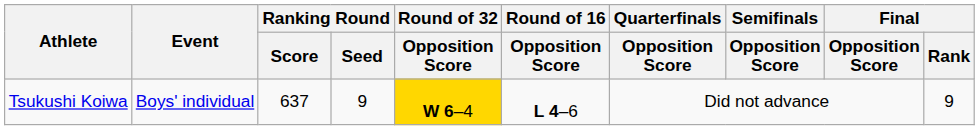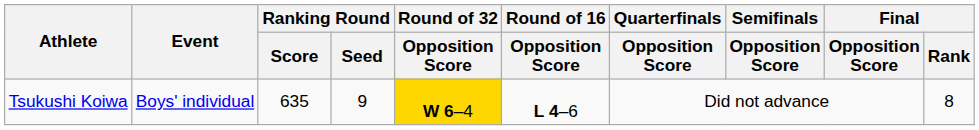 <table class="wikitable" border="1" style="font-size:90%">
 <tr>
 <th rowspan=2>Athlete</th>
 <th rowspan=2>Event</th>
 <th colspan=2>Ranking Round</th>
 <th>Round of 32</th>
 <th>Round of 16</th>
 <th>Quarterfinals</th>
 <th>Semifinals</th>
 <th colspan=2>Final</th>
 </tr>
 <tr>
 <th>Score</th>
 <th>Seed</th>
 <th>Opposition<br>Score</th>
 <th>Opposition<br>Score</th>
 <th>Opposition<br>Score</th>
 <th>Opposition<br>Score</th>
 <th>Opposition<br>Score</th>
 <th>Rank</th>
 </tr>
 <tr>
 <td><a href='#'>Tsukushi Koiwa</a></td>
 <td><a href='#'>Boys' individual</a></td>
-<td align=center>637</td>
+<td align=center>635</td>
 <td align=center>9</td>
 <td align=center style="background: gold;"> <br> <strong>W</strong> <strong>6</strong>–4</td>
 <td align=center> <br> <strong>L</strong> <strong>4</strong>–6</td>
 <td colspan=3 align=center>Did not advance</td>
-<td align=center>9</td>
+<td align=center>8</td>
 </tr>
 </table>
